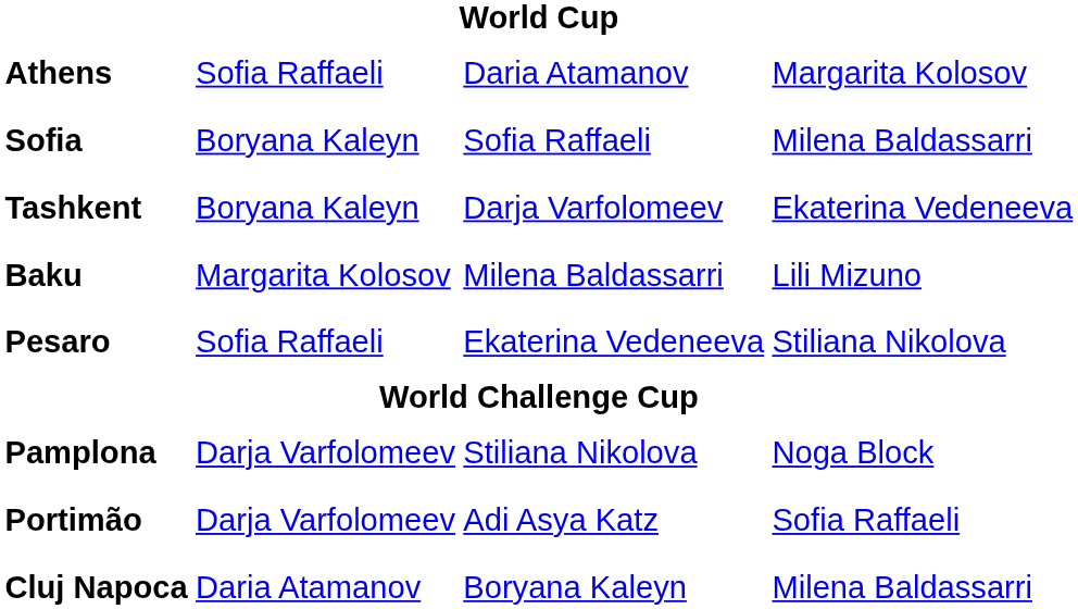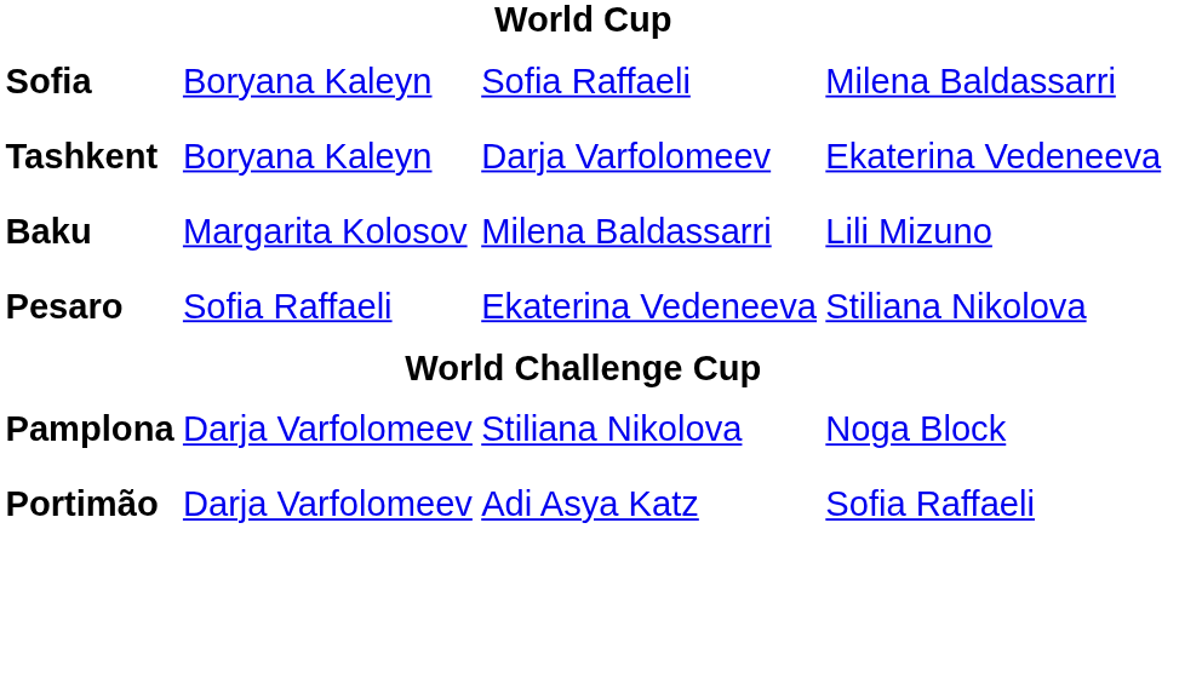 <table>
 <tr>
 <td colspan="4" style="text-align:center;"><strong>World Cup</strong></td>
-</tr>
-<tr>
-<th scope=row style="text-align:left">Athens</th>
-<td style="height:30px;"> <a href='#'>Sofia Raffaeli</a></td>
-<td style="height:30px;"> <a href='#'>Daria Atamanov</a></td>
-<td style="height:30px;"> <a href='#'>Margarita Kolosov</a></td>
 </tr>
 <tr>
 <th scope=row style="text-align:left">Sofia</th>
 <td style="height:30px;"> <a href='#'>Boryana Kaleyn</a></td>
 <td style="height:30px;"> <a href='#'>Sofia Raffaeli</a></td>
 <td style="height:30px;"> <a href='#'>Milena Baldassarri</a></td>
 </tr>
 <tr>
 <th scope=row style="text-align:left">Tashkent</th>
 <td style="height:30px;"> <a href='#'>Boryana Kaleyn</a></td>
 <td style="height:30px;"> <a href='#'>Darja Varfolomeev</a></td>
 <td style="height:30px;"> <a href='#'>Ekaterina Vedeneeva</a></td>
 </tr>
 <tr>
 <th scope=row style="text-align:left">Baku</th>
 <td style="height:30px;"> <a href='#'>Margarita Kolosov</a></td>
 <td style="height:30px;"> <a href='#'>Milena Baldassarri</a></td>
 <td style="height:30px;"> <a href='#'>Lili Mizuno</a></td>
 </tr>
 <tr>
 <th scope=row style="text-align:left">Pesaro</th>
 <td style="height:30px;"> <a href='#'>Sofia Raffaeli</a></td>
 <td style="height:30px;"> <a href='#'>Ekaterina Vedeneeva</a></td>
 <td style="height:30px;"> <a href='#'>Stiliana Nikolova</a></td>
 </tr>
 <tr>
 <td colspan="4" style="text-align:center;"><strong>World Challenge Cup</strong></td>
 </tr>
 <tr>
 <th scope=row style="text-align:left">Pamplona</th>
 <td style="height:30px;"> <a href='#'>Darja Varfolomeev</a></td>
 <td style="height:30px;"> <a href='#'>Stiliana Nikolova</a></td>
 <td style="height:30px;"> <a href='#'>Noga Block</a></td>
 </tr>
 <tr>
 <th scope=row style="text-align:left">Portimão</th>
 <td style="height:30px;"> <a href='#'>Darja Varfolomeev</a></td>
 <td style="height:30px;"> <a href='#'>Adi Asya Katz</a></td>
 <td style="height:30px;"> <a href='#'>Sofia Raffaeli</a></td>
 </tr>
 <tr>
-<th scope=row style="text-align:left">Cluj Napoca</th>
-<td style="height:30px;"> <a href='#'>Daria Atamanov</a></td>
-<td style="height:30px;"> <a href='#'>Boryana Kaleyn</a></td>
-<td style="height:30px;"> <a href='#'>Milena Baldassarri</a></td>
-</tr>
-<tr>
 </tr>
 </table>
